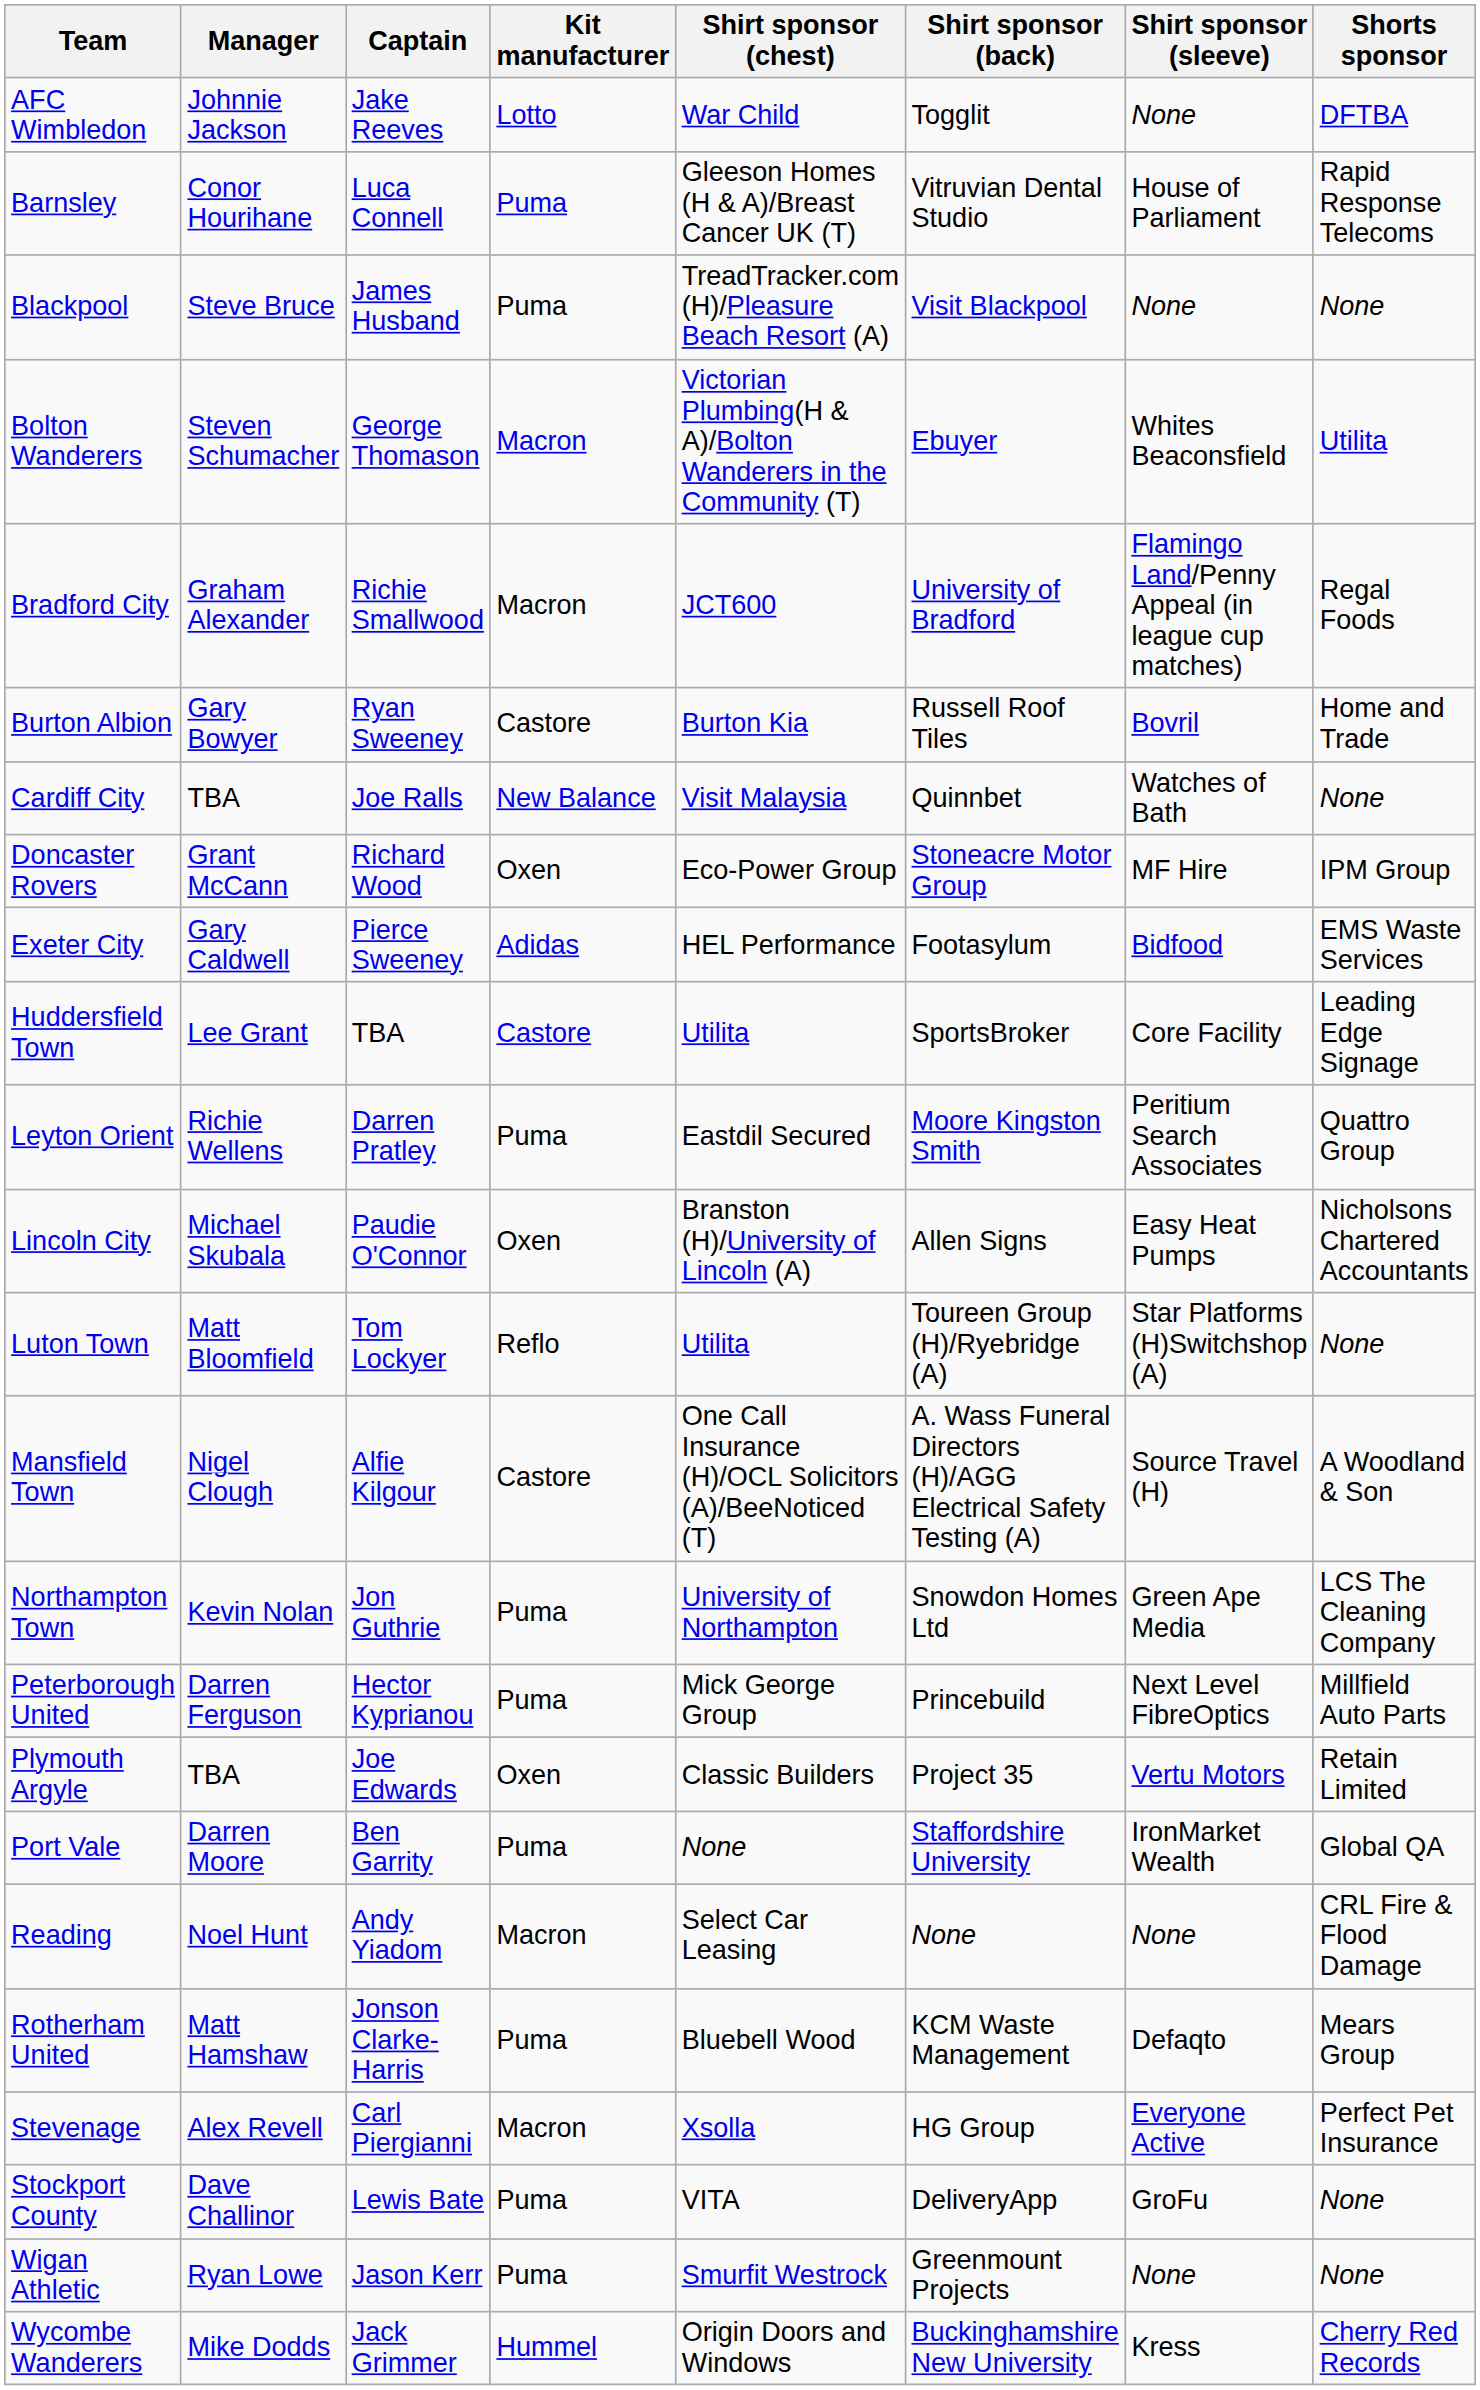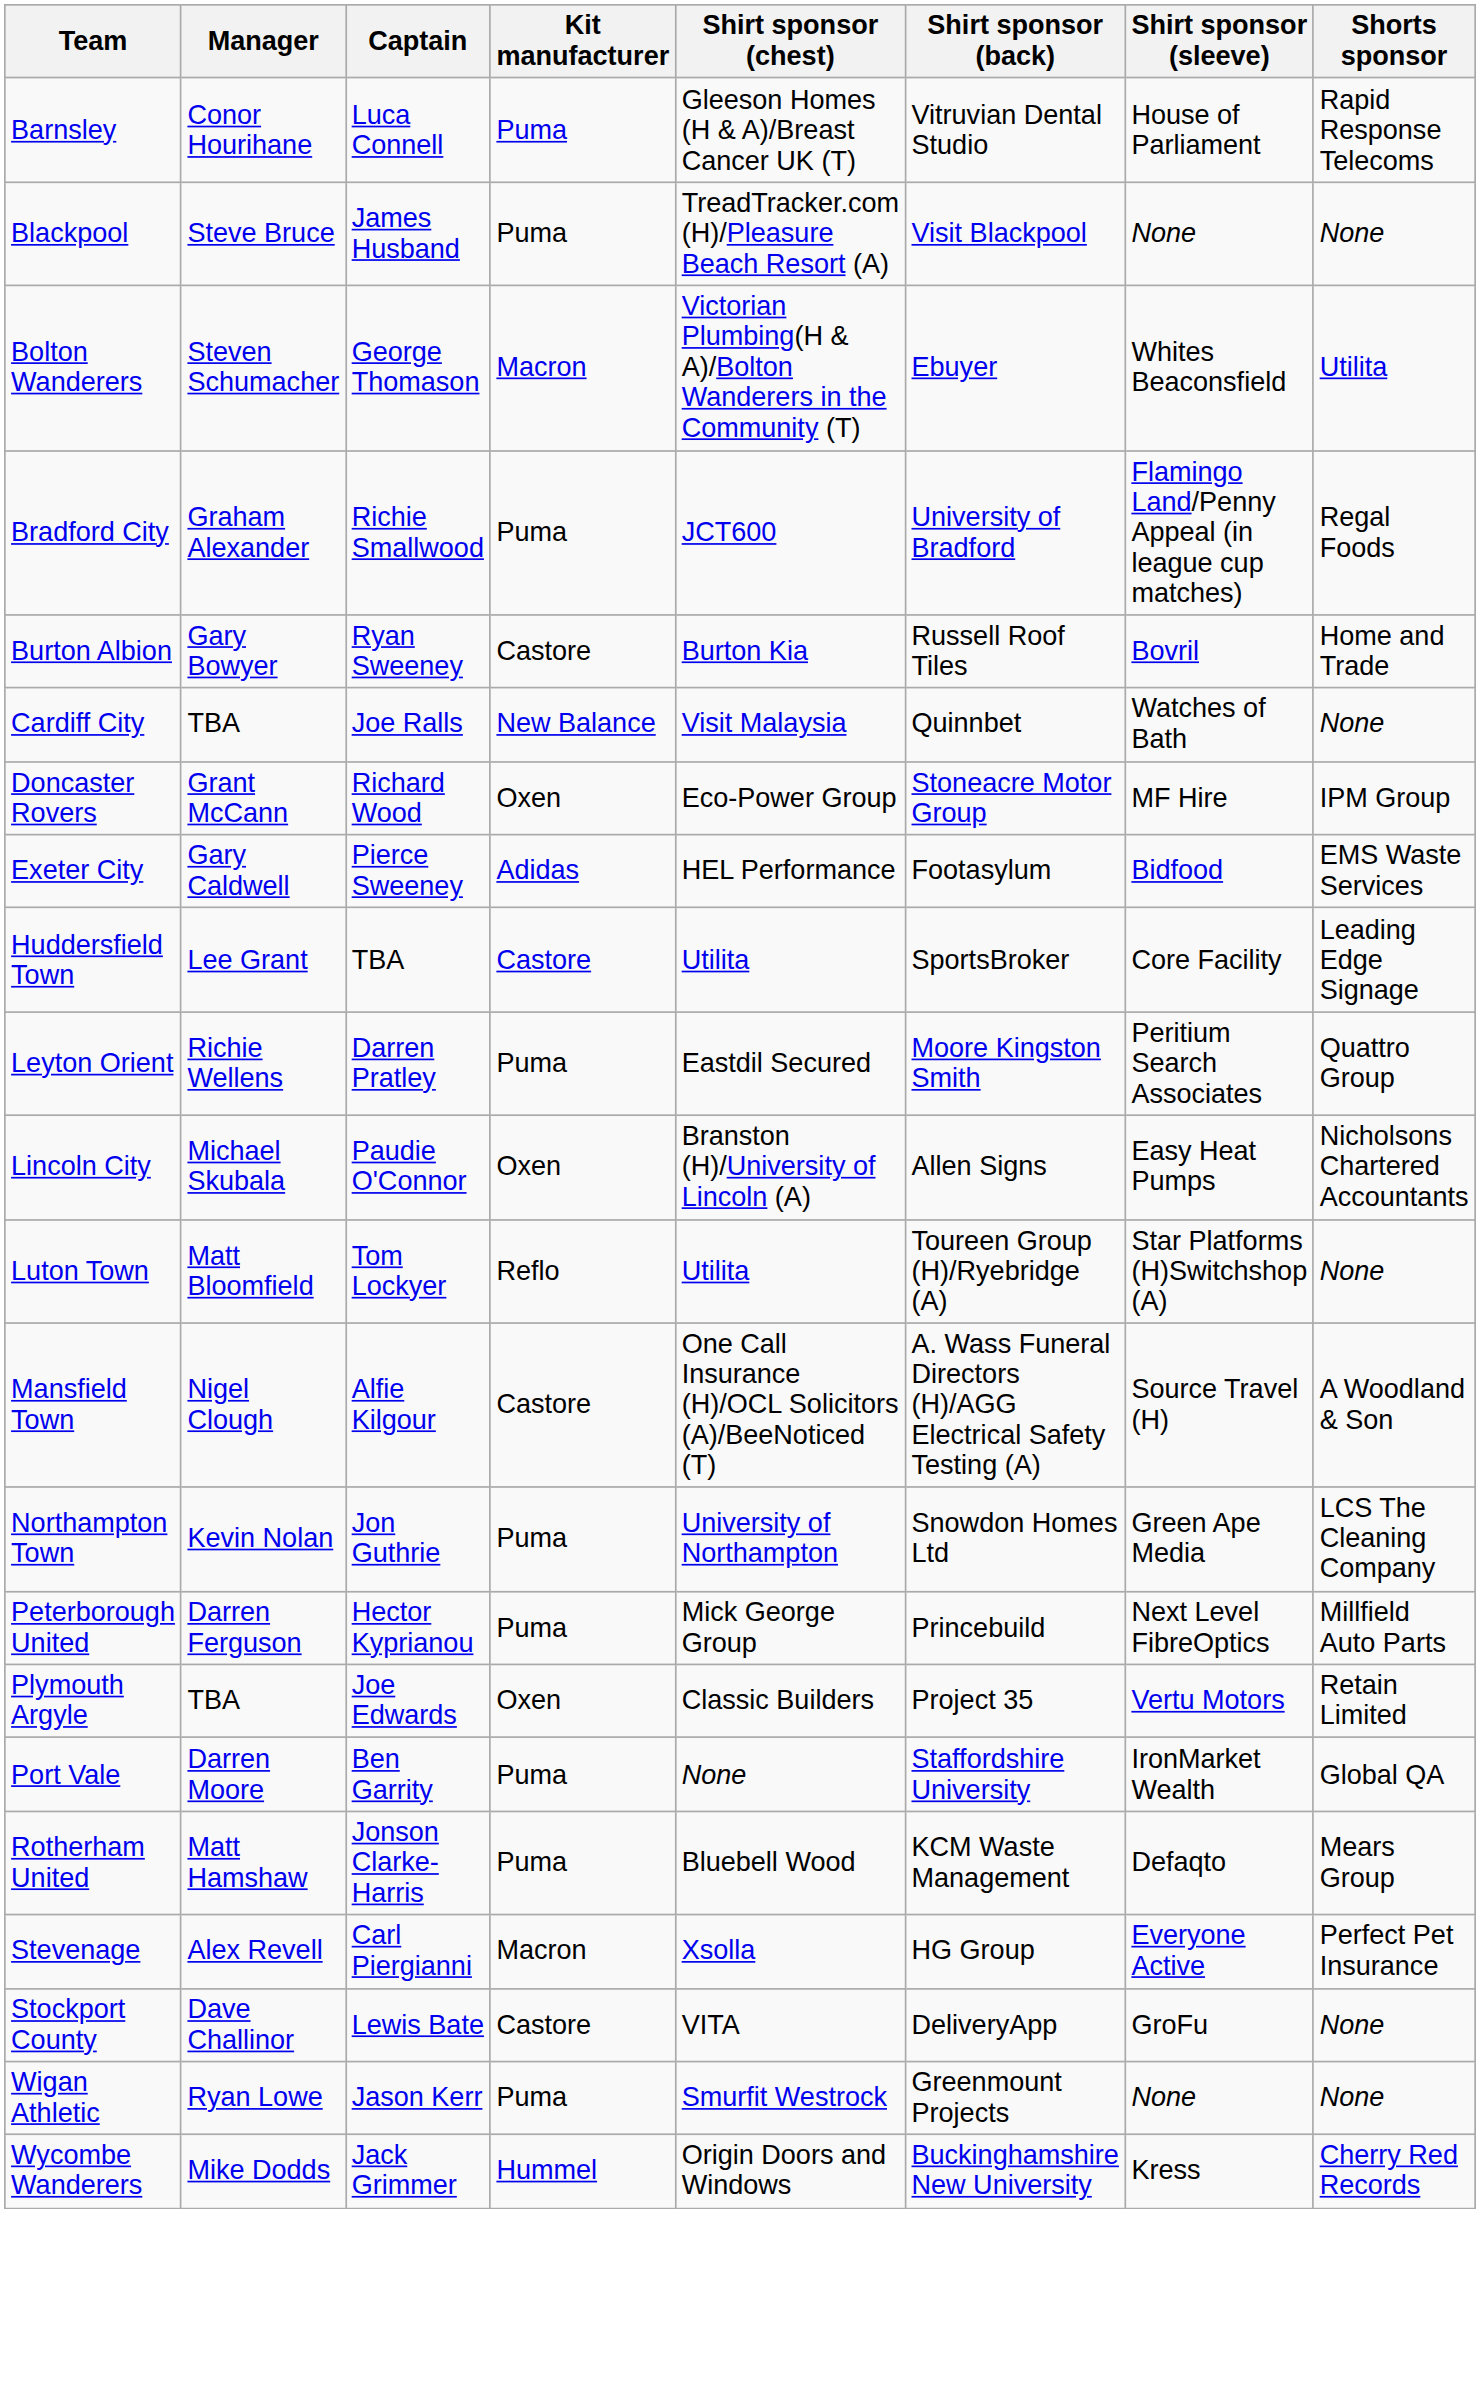 <table class="wikitable sortable" style="text-align: left;">
 <tr>
 <th>Team</th>
 <th>Manager</th>
 <th>Captain</th>
 <th>Kit manufacturer</th>
 <th>Shirt sponsor (chest)</th>
 <th>Shirt sponsor (back)</th>
 <th>Shirt sponsor (sleeve)</th>
 <th>Shorts sponsor</th>
-</tr>
-<tr>
-<td><a href='#'>AFC Wimbledon</a></td>
-<td> <a href='#'>Johnnie Jackson</a></td>
-<td> <a href='#'>Jake Reeves</a></td>
-<td> <a href='#'>Lotto</a></td>
-<td><a href='#'>War Child</a></td>
-<td>Togglit</td>
-<td><em>None</em></td>
-<td><a href='#'>DFTBA</a></td>
 </tr>
 <tr>
 <td><a href='#'>Barnsley</a></td>
 <td> <a href='#'>Conor Hourihane</a></td>
 <td> <a href='#'>Luca Connell</a></td>
 <td> <a href='#'>Puma</a></td>
 <td>Gleeson Homes (H & A)/Breast Cancer UK (T)</td>
 <td>Vitruvian Dental Studio</td>
 <td>House of Parliament</td>
 <td>Rapid Response Telecoms</td>
 </tr>
 <tr>
 <td><a href='#'>Blackpool</a></td>
 <td> <a href='#'>Steve Bruce</a></td>
 <td> <a href='#'>James Husband</a></td>
 <td> Puma</td>
 <td>TreadTracker.com (H)/<a href='#'>Pleasure Beach Resort</a> (A)</td>
 <td><a href='#'>Visit Blackpool</a></td>
 <td><em>None</em></td>
 <td><em>None</em></td>
 </tr>
 <tr>
 <td><a href='#'>Bolton Wanderers</a></td>
 <td> <a href='#'>Steven Schumacher</a></td>
 <td> <a href='#'>George Thomason</a></td>
 <td> <a href='#'>Macron</a></td>
 <td><a href='#'>Victorian Plumbing</a>(H & A)/<a href='#'>Bolton Wanderers in the Community</a> (T)</td>
 <td><a href='#'>Ebuyer</a></td>
 <td>Whites Beaconsfield</td>
 <td><a href='#'>Utilita</a></td>
 </tr>
 <tr>
 <td><a href='#'>Bradford City</a></td>
 <td> <a href='#'>Graham Alexander</a></td>
 <td> <a href='#'>Richie Smallwood</a></td>
-<td> Macron</td>
+<td> Puma</td>
 <td><a href='#'>JCT600</a></td>
 <td><a href='#'>University of Bradford</a></td>
 <td><a href='#'>Flamingo Land</a>/Penny Appeal (in league cup matches)</td>
 <td>Regal Foods</td>
 </tr>
 <tr>
 <td><a href='#'>Burton Albion</a></td>
 <td> <a href='#'>Gary Bowyer</a></td>
 <td> <a href='#'>Ryan Sweeney</a></td>
 <td> Castore</td>
 <td><a href='#'>Burton Kia</a></td>
 <td>Russell Roof Tiles</td>
 <td><a href='#'>Bovril</a></td>
 <td>Home and Trade</td>
 </tr>
 <tr>
 <td><a href='#'>Cardiff City</a></td>
 <td>TBA</td>
 <td> <a href='#'>Joe Ralls</a></td>
 <td> <a href='#'>New Balance</a></td>
 <td><a href='#'>Visit Malaysia</a></td>
 <td>Quinnbet</td>
 <td>Watches of Bath</td>
 <td><em>None</em></td>
 </tr>
 <tr>
 <td><a href='#'>Doncaster Rovers</a></td>
 <td> <a href='#'>Grant McCann</a></td>
 <td> <a href='#'>Richard Wood</a></td>
 <td> Oxen</td>
 <td>Eco-Power Group</td>
 <td><a href='#'>Stoneacre Motor Group</a></td>
 <td>MF Hire</td>
 <td>IPM Group</td>
 </tr>
 <tr>
 <td><a href='#'>Exeter City</a></td>
 <td> <a href='#'>Gary Caldwell</a></td>
 <td> <a href='#'>Pierce Sweeney</a></td>
 <td> <a href='#'>Adidas</a></td>
 <td>HEL Performance</td>
 <td>Footasylum</td>
 <td><a href='#'>Bidfood</a></td>
 <td>EMS Waste Services</td>
 </tr>
 <tr>
 <td><a href='#'>Huddersfield Town</a></td>
 <td> <a href='#'>Lee Grant</a></td>
 <td>TBA</td>
 <td> <a href='#'>Castore</a> </td>
 <td><a href='#'>Utilita</a></td>
 <td>SportsBroker</td>
 <td>Core Facility</td>
 <td>Leading Edge Signage</td>
 </tr>
 <tr>
 <td><a href='#'>Leyton Orient</a></td>
 <td> <a href='#'>Richie Wellens</a></td>
 <td> <a href='#'>Darren Pratley</a></td>
 <td> Puma</td>
 <td>Eastdil Secured</td>
 <td><a href='#'>Moore Kingston Smith</a></td>
 <td>Peritium Search Associates</td>
 <td>Quattro Group</td>
 </tr>
 <tr>
 <td><a href='#'>Lincoln City</a></td>
 <td> <a href='#'>Michael Skubala</a></td>
 <td> <a href='#'>Paudie O'Connor</a></td>
 <td> Oxen</td>
 <td>Branston (H)/<a href='#'>University of Lincoln</a> (A)</td>
 <td>Allen Signs</td>
 <td>Easy Heat Pumps</td>
 <td>Nicholsons Chartered Accountants</td>
 </tr>
 <tr>
 <td><a href='#'>Luton Town</a></td>
 <td> <a href='#'>Matt Bloomfield</a></td>
 <td> <a href='#'>Tom Lockyer</a></td>
 <td> Reflo</td>
 <td><a href='#'>Utilita</a></td>
 <td>Toureen Group (H)/Ryebridge (A)</td>
 <td>Star Platforms (H)Switchshop (A)</td>
 <td><em>None</em></td>
 </tr>
 <tr>
 <td><a href='#'>Mansfield Town</a></td>
 <td> <a href='#'>Nigel Clough</a></td>
 <td> <a href='#'>Alfie Kilgour</a></td>
 <td> Castore</td>
 <td>One Call Insurance (H)/OCL Solicitors (A)/BeeNoticed (T)</td>
 <td>A. Wass Funeral Directors (H)/AGG Electrical Safety Testing (A)</td>
 <td>Source Travel (H)</td>
 <td>A Woodland & Son</td>
 </tr>
 <tr>
 <td><a href='#'>Northampton Town</a></td>
 <td> <a href='#'>Kevin Nolan</a></td>
 <td> <a href='#'>Jon Guthrie</a></td>
 <td> Puma</td>
 <td><a href='#'>University of Northampton</a></td>
 <td>Snowdon Homes Ltd</td>
 <td>Green Ape Media</td>
 <td>LCS The Cleaning Company</td>
 </tr>
 <tr>
 <td><a href='#'>Peterborough United</a></td>
 <td> <a href='#'>Darren Ferguson</a></td>
 <td> <a href='#'>Hector Kyprianou</a></td>
 <td> Puma</td>
 <td>Mick George Group</td>
 <td>Princebuild</td>
 <td>Next Level FibreOptics</td>
 <td>Millfield Auto Parts</td>
 </tr>
 <tr>
 <td><a href='#'>Plymouth Argyle</a></td>
 <td>TBA</td>
 <td> <a href='#'>Joe Edwards</a></td>
 <td> Oxen</td>
 <td>Classic Builders</td>
 <td>Project 35</td>
 <td><a href='#'>Vertu Motors</a></td>
 <td>Retain Limited</td>
 </tr>
 <tr>
 <td><a href='#'>Port Vale</a></td>
 <td> <a href='#'>Darren Moore</a></td>
 <td> <a href='#'>Ben Garrity</a></td>
 <td> Puma</td>
 <td><em>None</em></td>
 <td><a href='#'>Staffordshire University</a></td>
 <td>IronMarket Wealth</td>
 <td>Global QA</td>
 </tr>
 <tr>
-<td><a href='#'>Reading</a></td>
-<td> <a href='#'>Noel Hunt</a></td>
-<td> <a href='#'>Andy Yiadom</a></td>
-<td> Macron</td>
-<td>Select Car Leasing</td>
-<td><em>None</em></td>
-<td><em>None</em></td>
-<td>CRL Fire & Flood Damage</td>
-</tr>
-<tr>
 <td><a href='#'>Rotherham United</a></td>
 <td> <a href='#'>Matt Hamshaw</a></td>
 <td> <a href='#'>Jonson Clarke-Harris</a></td>
 <td> Puma</td>
 <td>Bluebell Wood</td>
 <td>KCM Waste Management</td>
 <td>Defaqto</td>
 <td>Mears Group</td>
 </tr>
 <tr>
 <td><a href='#'>Stevenage</a></td>
 <td> <a href='#'>Alex Revell</a></td>
 <td> <a href='#'>Carl Piergianni</a></td>
 <td> Macron</td>
 <td><a href='#'>Xsolla</a></td>
 <td>HG Group</td>
 <td><a href='#'>Everyone Active</a></td>
 <td>Perfect Pet Insurance</td>
 </tr>
 <tr>
 <td><a href='#'>Stockport County</a></td>
 <td> <a href='#'>Dave Challinor</a></td>
 <td> <a href='#'>Lewis Bate</a></td>
-<td> Puma</td>
+<td> Castore</td>
 <td>VITA</td>
 <td>DeliveryApp</td>
 <td>GroFu</td>
 <td><em>None</em></td>
 </tr>
 <tr>
 <td><a href='#'>Wigan Athletic</a></td>
 <td> <a href='#'>Ryan Lowe</a></td>
 <td> <a href='#'>Jason Kerr</a></td>
 <td> Puma</td>
 <td><a href='#'>Smurfit Westrock</a></td>
 <td>Greenmount Projects</td>
 <td><em>None</em></td>
 <td><em>None</em></td>
 </tr>
 <tr>
 <td><a href='#'>Wycombe Wanderers</a></td>
 <td> <a href='#'>Mike Dodds</a></td>
 <td> <a href='#'>Jack Grimmer</a></td>
 <td> <a href='#'>Hummel</a></td>
 <td>Origin Doors and Windows</td>
 <td><a href='#'>Buckinghamshire New University</a></td>
 <td>Kress</td>
 <td><a href='#'>Cherry Red Records</a></td>
 </tr>
 </table>
